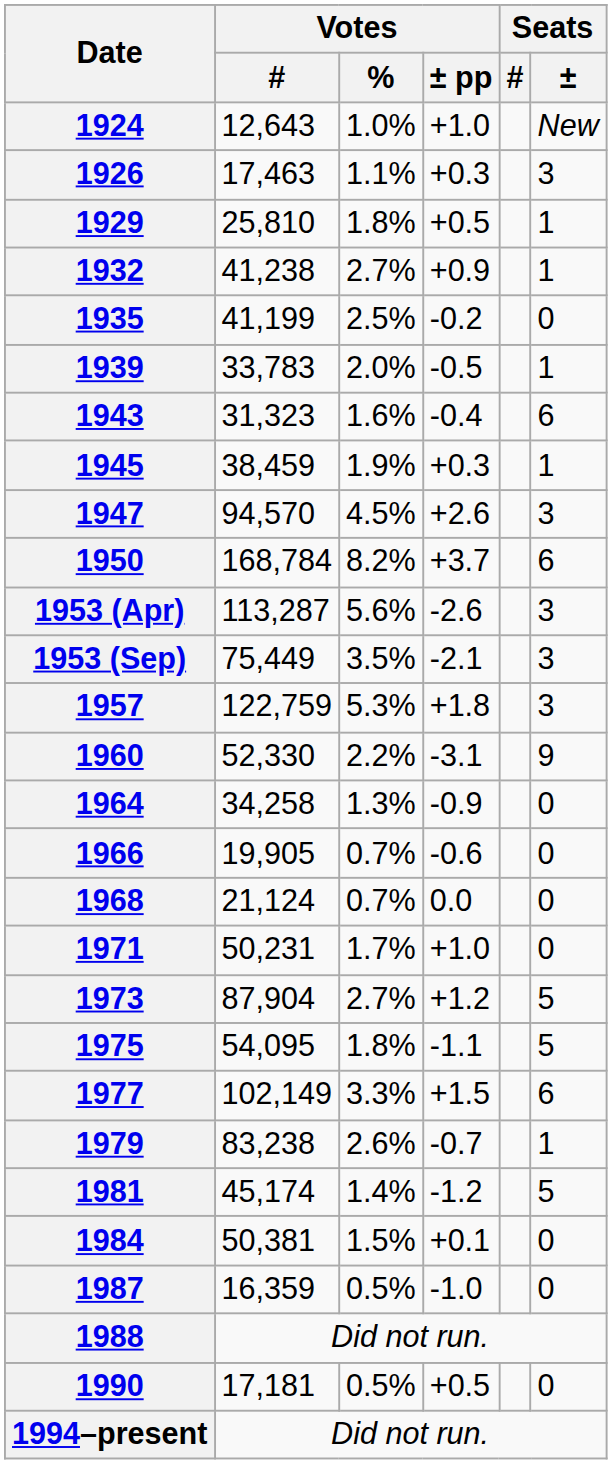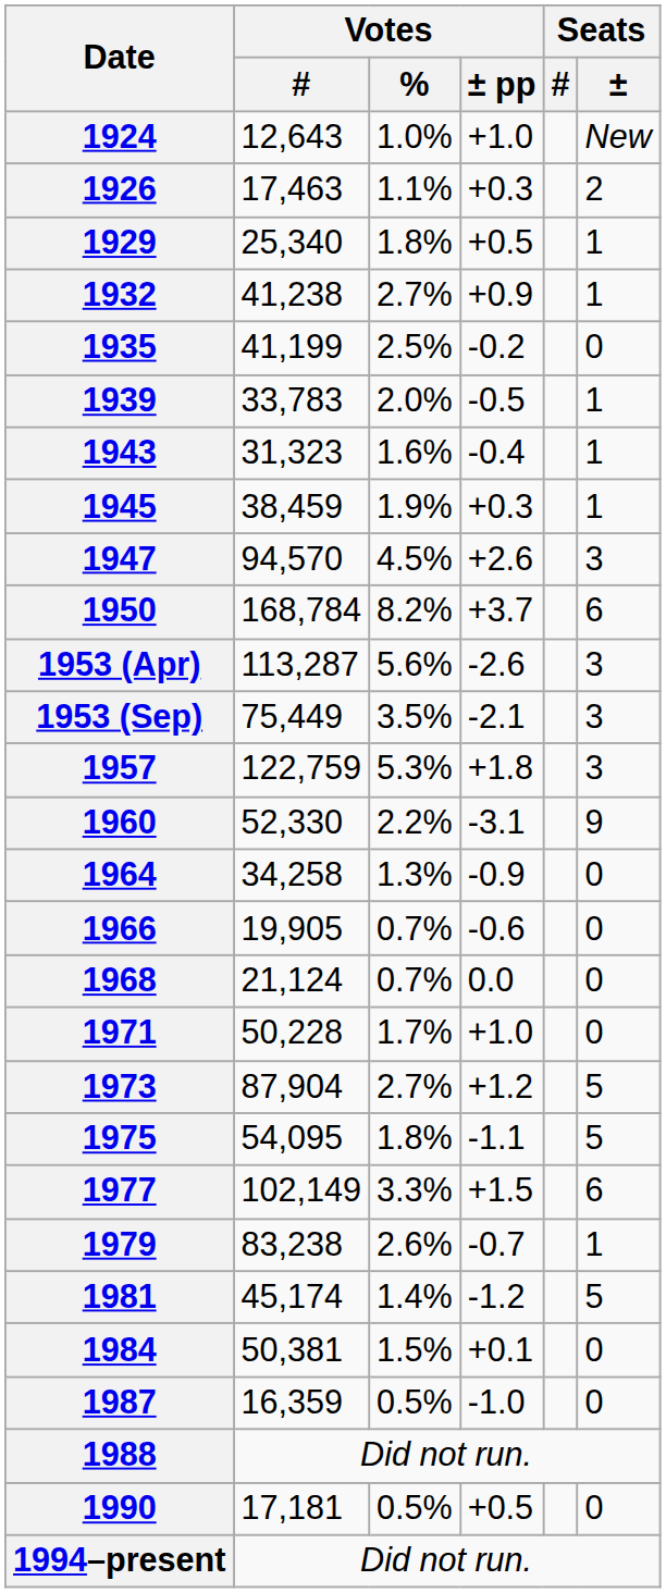 <table class="wikitable">
 <tr>
 <th rowspan="2">Date</th>
 <th colspan="3">Votes</th>
 <th colspan="2">Seats</th>
 </tr>
 <tr>
 <th>#</th>
 <th>%</th>
 <th>± pp</th>
 <th>#</th>
 <th>±</th>
 </tr>
 <tr>
 <th><a href='#'>1924</a></th>
 <td>12,643</td>
 <td>1.0%</td>
 <td>+1.0</td>
 <td></td>
 <td><em>New</em></td>
 </tr>
 <tr>
 <th><a href='#'>1926</a></th>
 <td>17,463</td>
 <td>1.1%</td>
 <td>+0.3</td>
 <td></td>
-<td> 3</td>
+<td> 2</td>
 </tr>
 <tr>
 <th><a href='#'>1929</a></th>
-<td>25,810</td>
+<td>25,340</td>
 <td>1.8%</td>
 <td>+0.5</td>
 <td></td>
 <td> 1</td>
 </tr>
 <tr>
 <th><a href='#'>1932</a></th>
 <td>41,238</td>
 <td>2.7%</td>
 <td>+0.9</td>
 <td></td>
 <td> 1</td>
 </tr>
 <tr>
 <th><a href='#'>1935</a></th>
 <td>41,199</td>
 <td>2.5%</td>
 <td>-0.2</td>
 <td></td>
 <td> 0</td>
 </tr>
 <tr>
 <th><a href='#'>1939</a></th>
 <td>33,783</td>
 <td>2.0%</td>
 <td>-0.5</td>
 <td></td>
 <td> 1</td>
 </tr>
 <tr>
 <th><a href='#'>1943</a></th>
 <td>31,323</td>
 <td>1.6%</td>
 <td>-0.4</td>
 <td></td>
-<td> 6</td>
+<td> 1</td>
 </tr>
 <tr>
 <th><a href='#'>1945</a></th>
 <td>38,459</td>
 <td>1.9%</td>
 <td>+0.3</td>
 <td></td>
 <td> 1</td>
 </tr>
 <tr>
 <th><a href='#'>1947</a></th>
 <td>94,570</td>
 <td>4.5%</td>
 <td>+2.6</td>
 <td></td>
 <td> 3</td>
 </tr>
 <tr>
 <th><a href='#'>1950</a></th>
 <td>168,784</td>
 <td>8.2%</td>
 <td>+3.7</td>
 <td></td>
 <td> 6</td>
 </tr>
 <tr>
 <th><a href='#'>1953 (Apr)</a></th>
 <td>113,287</td>
 <td>5.6%</td>
 <td>-2.6</td>
 <td></td>
 <td> 3</td>
 </tr>
 <tr>
 <th><a href='#'>1953 (Sep)</a></th>
 <td>75,449</td>
 <td>3.5%</td>
 <td>-2.1</td>
 <td></td>
 <td> 3</td>
 </tr>
 <tr>
 <th><a href='#'>1957</a></th>
 <td>122,759</td>
 <td>5.3%</td>
 <td>+1.8</td>
 <td></td>
 <td> 3</td>
 </tr>
 <tr>
 <th><a href='#'>1960</a></th>
 <td>52,330</td>
 <td>2.2%</td>
 <td>-3.1</td>
 <td></td>
 <td> 9</td>
 </tr>
 <tr>
 <th><a href='#'>1964</a></th>
 <td>34,258</td>
 <td>1.3%</td>
 <td>-0.9</td>
 <td></td>
 <td> 0</td>
 </tr>
 <tr>
 <th><a href='#'>1966</a></th>
 <td>19,905</td>
 <td>0.7%</td>
 <td>-0.6</td>
 <td></td>
 <td> 0</td>
 </tr>
 <tr>
 <th><a href='#'>1968</a></th>
 <td>21,124</td>
 <td>0.7%</td>
 <td>0.0</td>
 <td></td>
 <td> 0</td>
 </tr>
 <tr>
 <th><a href='#'>1971</a></th>
-<td>50,231</td>
+<td>50,228</td>
 <td>1.7%</td>
 <td>+1.0</td>
 <td></td>
 <td> 0</td>
 </tr>
 <tr>
 <th><a href='#'>1973</a></th>
 <td>87,904</td>
 <td>2.7%</td>
 <td>+1.2</td>
 <td></td>
 <td> 5</td>
 </tr>
 <tr>
 <th><a href='#'>1975</a></th>
 <td>54,095</td>
 <td>1.8%</td>
 <td>-1.1</td>
 <td></td>
 <td> 5</td>
 </tr>
 <tr>
 <th><a href='#'>1977</a></th>
 <td>102,149</td>
 <td>3.3%</td>
 <td>+1.5</td>
 <td></td>
 <td> 6</td>
 </tr>
 <tr>
 <th><a href='#'>1979</a></th>
 <td>83,238</td>
 <td>2.6%</td>
 <td>-0.7</td>
 <td></td>
 <td> 1</td>
 </tr>
 <tr>
 <th><a href='#'>1981</a></th>
 <td>45,174</td>
 <td>1.4%</td>
 <td>-1.2</td>
 <td></td>
 <td> 5</td>
 </tr>
 <tr>
 <th><a href='#'>1984</a></th>
 <td>50,381</td>
 <td>1.5%</td>
 <td>+0.1</td>
 <td></td>
 <td> 0</td>
 </tr>
 <tr>
 <th><a href='#'>1987</a></th>
 <td>16,359</td>
 <td>0.5%</td>
 <td>-1.0</td>
 <td></td>
 <td> 0</td>
 </tr>
 <tr>
 <th><a href='#'>1988</a></th>
 <td colspan="5" style="text-align:center;"><em>Did not run.</em></td>
 </tr>
 <tr>
 <th><a href='#'>1990</a></th>
 <td>17,181</td>
 <td>0.5%</td>
 <td>+0.5</td>
 <td></td>
 <td> 0</td>
 </tr>
 <tr>
 <th><a href='#'>1994</a>–present</th>
 <td colspan="5" style="text-align:center;"><em>Did not run.</em></td>
 </tr>
 </table>
